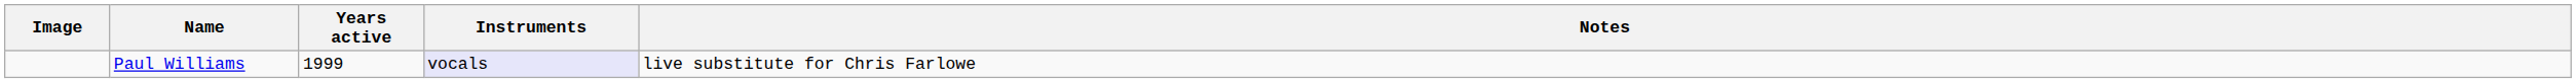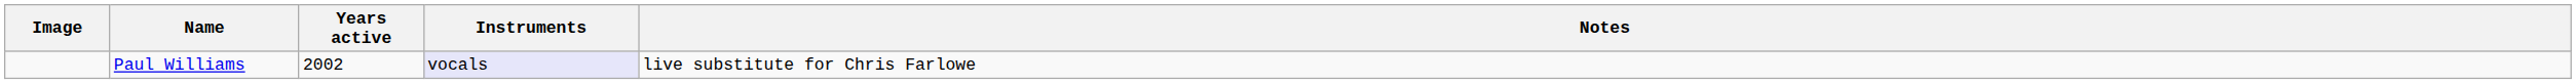 <table class="wikitable" width="100%" border="1">
 <tr>
 <th width="75">Image</th>
 <th width="140">Name</th>
 <th width="90">Years active</th>
 <th width="160">Instruments</th>
 <th>Notes</th>
 </tr>
 <tr>
 <td></td>
 <td><a href='#'>Paul Williams</a></td>
-<td>1999 </td>
+<td>2002 </td>
 <td style="background: lavender;">vocals</td>
 <td>live substitute for Chris Farlowe</td>
 </tr>
 </table>
